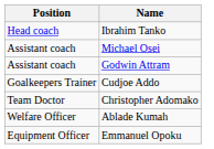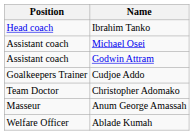 <table class="wikitable">
 <tr>
 <th>Position</th>
 <th>Name</th>
 </tr>
 <tr>
 <td><a href='#'>Head coach</a></td>
 <td> Ibrahim Tanko</td>
 </tr>
 <tr>
 <td>Assistant coach</td>
 <td> <a href='#'>Michael Osei</a></td>
 </tr>
 <tr>
 <td>Assistant coach</td>
 <td> <a href='#'>Godwin Attram</a></td>
 </tr>
 <tr>
 <td>Goalkeepers Trainer</td>
 <td> Cudjoe Addo</td>
 </tr>
 <tr>
 <td>Team Doctor</td>
 <td> Christopher Adomako</td>
 </tr>
 <tr>
+<td>Masseur</td>
+<td> Anum George Amassah</td>
+</tr>
+<tr>
 <td>Welfare Officer</td>
 <td> Ablade Kumah</td>
 </tr>
-<tr>
-<td>Equipment Officer</td>
-<td> Emmanuel Opoku</td>
-</tr>
 </table>
